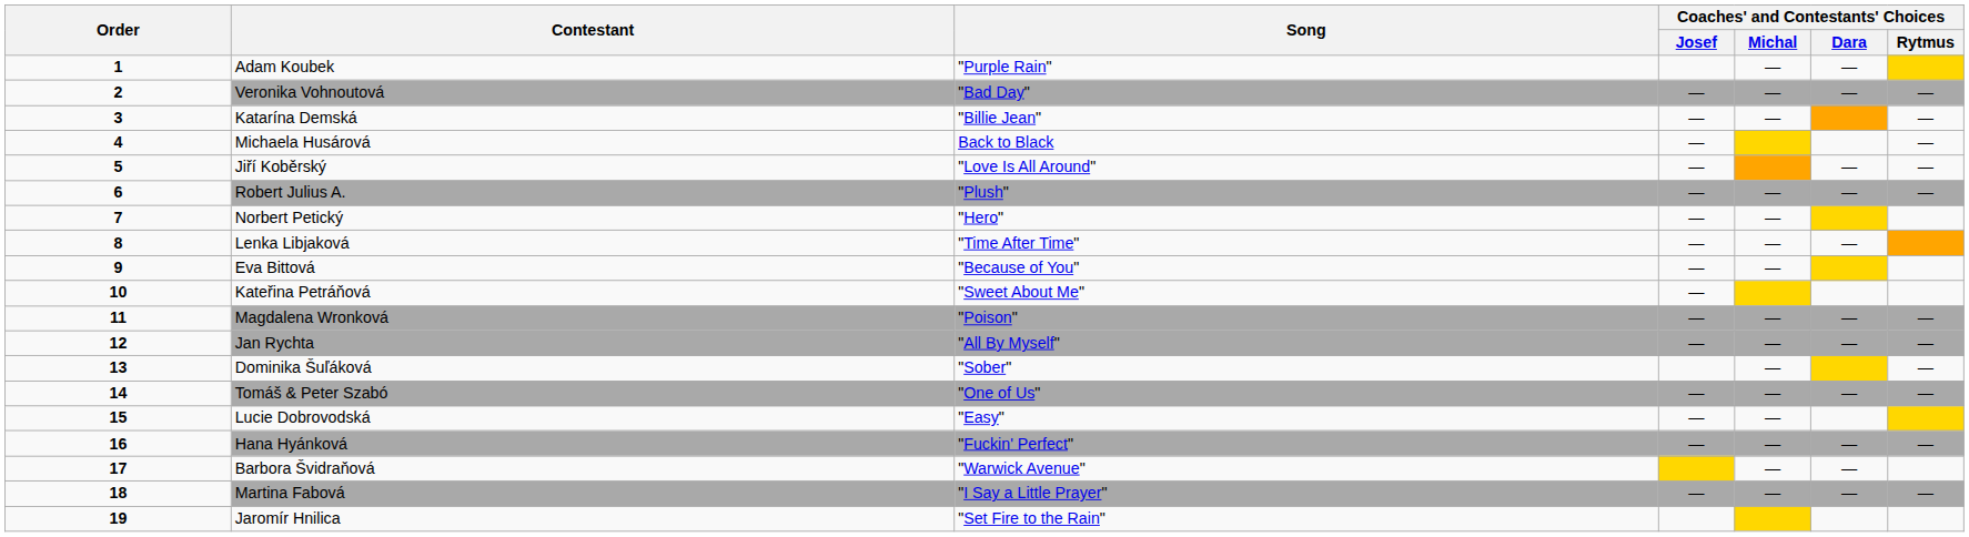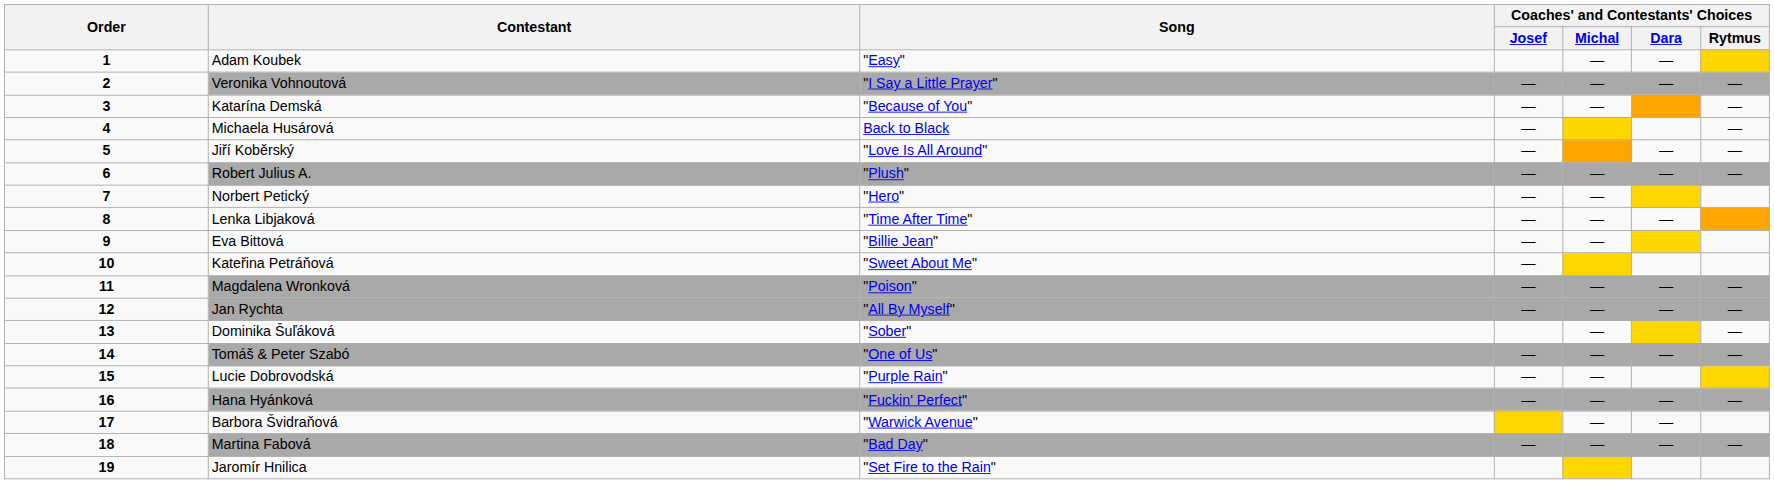 <table class="wikitable" style="width:100%;">
 <tr>
 <th rowspan=2>Order</th>
 <th rowspan=2>Contestant</th>
 <th rowspan=2>Song</th>
 <th colspan=4>Coaches' and Contestants' Choices</th>
 </tr>
 <tr>
 <th width="70"><a href='#'>Josef</a></th>
 <th width="70"><a href='#'>Michal</a></th>
 <th width="70"><a href='#'>Dara</a></th>
 <th width="70">Rytmus</th>
 </tr>
 <tr>
 <td align="center"><strong>1</strong></td>
 <td>Adam Koubek</td>
-<td>"<a href='#'>Purple Rain</a>"</td>
+<td>"<a href='#'>Easy</a>"</td>
 <td style="text-align:center;"></td>
 <td align="center">—</td>
 <td align="center">—</td>
 <td style="background:gold;text-align:center;"></td>
 </tr>
 <tr>
 <td align="center"><strong>2</strong></td>
 <td style="background:darkgrey;text-align:left;">Veronika Vohnoutová</td>
-<td style="background:darkgrey;text-align:left;">"<a href='#'>Bad Day</a>"</td>
+<td style="background:darkgrey;text-align:left;">"<a href='#'>I Say a Little Prayer</a>"</td>
 <td style="background:darkgrey;text-align:center;">—</td>
 <td style="background:darkgrey;text-align:center;">—</td>
 <td style="background:darkgrey;text-align:center;">—</td>
 <td style="background:darkgrey;text-align:center;">—</td>
 </tr>
 <tr>
 <td align="center"><strong>3</strong></td>
 <td>Katarína Demská</td>
-<td>"<a href='#'>Billie Jean</a>"</td>
+<td>"<a href='#'>Because of You</a>"</td>
 <td align="center">—</td>
 <td align="center">—</td>
 <td style="background:orange;text-align:center;"></td>
 <td align="center">—</td>
 </tr>
 <tr>
 <td align="center"><strong>4</strong></td>
 <td>Michaela Husárová</td>
 <td><a href='#'>Back to Black</a></td>
 <td align="center">—</td>
 <td style="background:gold;text-align:center;"></td>
 <td style="text-align:center;"></td>
 <td align="center">—</td>
 </tr>
 <tr>
 <td align="center"><strong>5</strong></td>
 <td>Jiří Koběrský</td>
 <td>"<a href='#'>Love Is All Around</a>"</td>
 <td align="center">—</td>
 <td style="background:orange;text-align:center;"></td>
 <td align="center">—</td>
 <td align="center">—</td>
 </tr>
 <tr>
 <td align="center"><strong>6</strong></td>
 <td style="background:darkgrey;text-align:left;">Robert Julius A.</td>
 <td style="background:darkgrey;text-align:left;">"<a href='#'>Plush</a>"</td>
 <td style="background:darkgrey;text-align:center;">—</td>
 <td style="background:darkgrey;text-align:center;">—</td>
 <td style="background:darkgrey;text-align:center;">—</td>
 <td style="background:darkgrey;text-align:center;">—</td>
 </tr>
 <tr>
 <td align="center"><strong>7</strong></td>
 <td>Norbert Petický</td>
 <td>"<a href='#'>Hero</a>"</td>
 <td align="center">—</td>
 <td align="center">—</td>
 <td style="background:gold;text-align:center;"></td>
 <td style="text-align:center;"></td>
 </tr>
 <tr>
 <td align="center"><strong>8</strong></td>
 <td>Lenka Libjaková</td>
 <td>"<a href='#'>Time After Time</a>"</td>
 <td align="center">—</td>
 <td align="center">—</td>
 <td align="center">—</td>
 <td style="background:orange;text-align:center;"></td>
 </tr>
 <tr>
 <td align="center"><strong>9</strong></td>
 <td>Eva Bittová</td>
-<td>"<a href='#'>Because of You</a>"</td>
+<td>"<a href='#'>Billie Jean</a>"</td>
 <td align="center">—</td>
 <td align="center">—</td>
 <td style="background:gold;text-align:center;"></td>
 <td style="text-align:center;"></td>
 </tr>
 <tr>
 <td align="center"><strong>10</strong></td>
 <td>Kateřina Petráňová</td>
 <td>"<a href='#'>Sweet About Me</a>"</td>
 <td align="center">—</td>
 <td style="background:gold;text-align:center;"></td>
 <td style="text-align:center;"></td>
 <td style="text-align:center;"></td>
 </tr>
 <tr>
 <td align="center"><strong>11</strong></td>
 <td style="background:darkgrey;text-align:left;">Magdalena Wronková</td>
 <td style="background:darkgrey;text-align:left;">"<a href='#'>Poison</a>"</td>
 <td style="background:darkgrey;text-align:center;">—</td>
 <td style="background:darkgrey;text-align:center;">—</td>
 <td style="background:darkgrey;text-align:center;">—</td>
 <td style="background:darkgrey;text-align:center;">—</td>
 </tr>
 <tr>
 <td align="center"><strong>12</strong></td>
 <td style="background:darkgrey;text-align:left;">Jan Rychta</td>
 <td style="background:darkgrey;text-align:left;">"<a href='#'>All By Myself</a>"</td>
 <td style="background:darkgrey;text-align:center;">—</td>
 <td style="background:darkgrey;text-align:center;">—</td>
 <td style="background:darkgrey;text-align:center;">—</td>
 <td style="background:darkgrey;text-align:center;">—</td>
 </tr>
 <tr>
 <td align="center"><strong>13</strong></td>
 <td>Dominika Šuľáková</td>
 <td>"<a href='#'>Sober</a>"</td>
 <td style="text-align:center;"></td>
 <td align="center">—</td>
 <td style="background:gold;text-align:center;"></td>
 <td align="center">—</td>
 </tr>
 <tr>
 <td align="center"><strong>14</strong></td>
 <td style="background:darkgrey;text-align:left;">Tomáš & Peter Szabó</td>
 <td style="background:darkgrey;text-align:left;">"<a href='#'>One of Us</a>"</td>
 <td style="background:darkgrey;text-align:center;">—</td>
 <td style="background:darkgrey;text-align:center;">—</td>
 <td style="background:darkgrey;text-align:center;">—</td>
 <td style="background:darkgrey;text-align:center;">—</td>
 </tr>
 <tr>
 <td align="center"><strong>15</strong></td>
 <td>Lucie Dobrovodská</td>
-<td>"<a href='#'>Easy</a>"</td>
+<td>"<a href='#'>Purple Rain</a>"</td>
 <td align="center">—</td>
 <td align="center">—</td>
 <td style="text-align:center;"></td>
 <td style="background:gold;text-align:center;"></td>
 </tr>
 <tr>
 <td align="center"><strong>16</strong></td>
 <td style="background:darkgrey;text-align:left;">Hana Hyánková</td>
 <td style="background:darkgrey;text-align:left;">"<a href='#'>Fuckin' Perfect</a>"</td>
 <td style="background:darkgrey;text-align:center;">—</td>
 <td style="background:darkgrey;text-align:center;">—</td>
 <td style="background:darkgrey;text-align:center;">—</td>
 <td style="background:darkgrey;text-align:center;">—</td>
 </tr>
 <tr>
 <td align="center"><strong>17</strong></td>
 <td>Barbora Švidraňová</td>
 <td>"<a href='#'>Warwick Avenue</a>"</td>
 <td style="background:gold;text-align:center;"></td>
 <td align="center">—</td>
 <td align="center">—</td>
 <td style="text-align:center;"></td>
 </tr>
 <tr>
 <td align="center"><strong>18</strong></td>
 <td style="background:darkgrey;text-align:left;">Martina Fabová</td>
-<td style="background:darkgrey;text-align:left;">"<a href='#'>I Say a Little Prayer</a>"</td>
+<td style="background:darkgrey;text-align:left;">"<a href='#'>Bad Day</a>"</td>
 <td style="background:darkgrey;text-align:center;">—</td>
 <td style="background:darkgrey;text-align:center;">—</td>
 <td style="background:darkgrey;text-align:center;">—</td>
 <td style="background:darkgrey;text-align:center;">—</td>
 </tr>
 <tr>
 <td align="center"><strong>19</strong></td>
 <td>Jaromír Hnilica</td>
 <td>"<a href='#'>Set Fire to the Rain</a>"</td>
 <td style="text-align:center;"></td>
 <td style="background:gold;text-align:center;"></td>
 <td style="text-align:center;"></td>
 <td style="text-align:center;"></td>
 </tr>
 </table>
